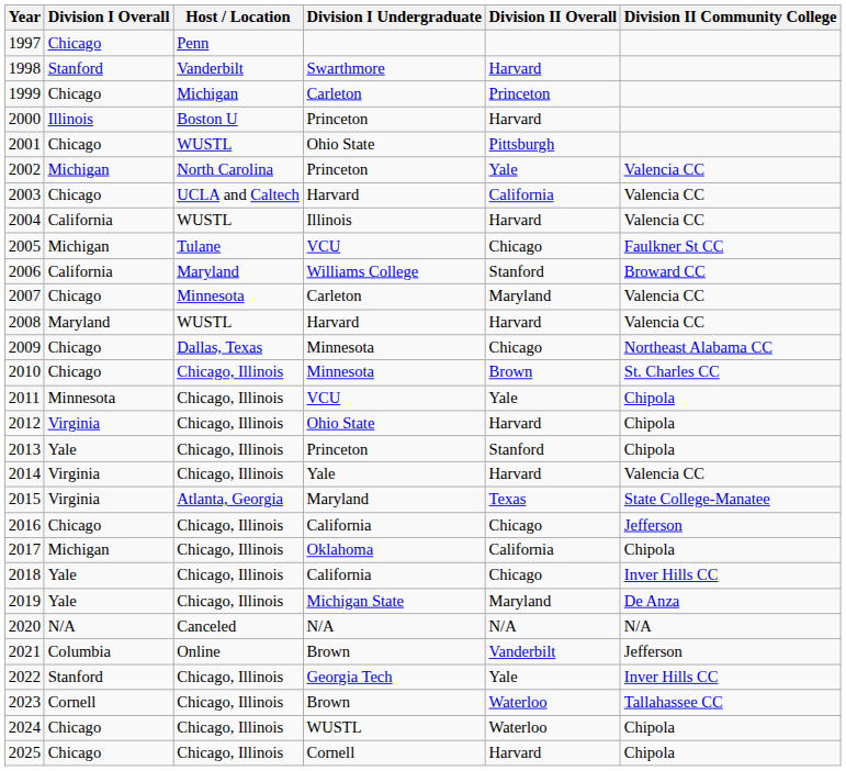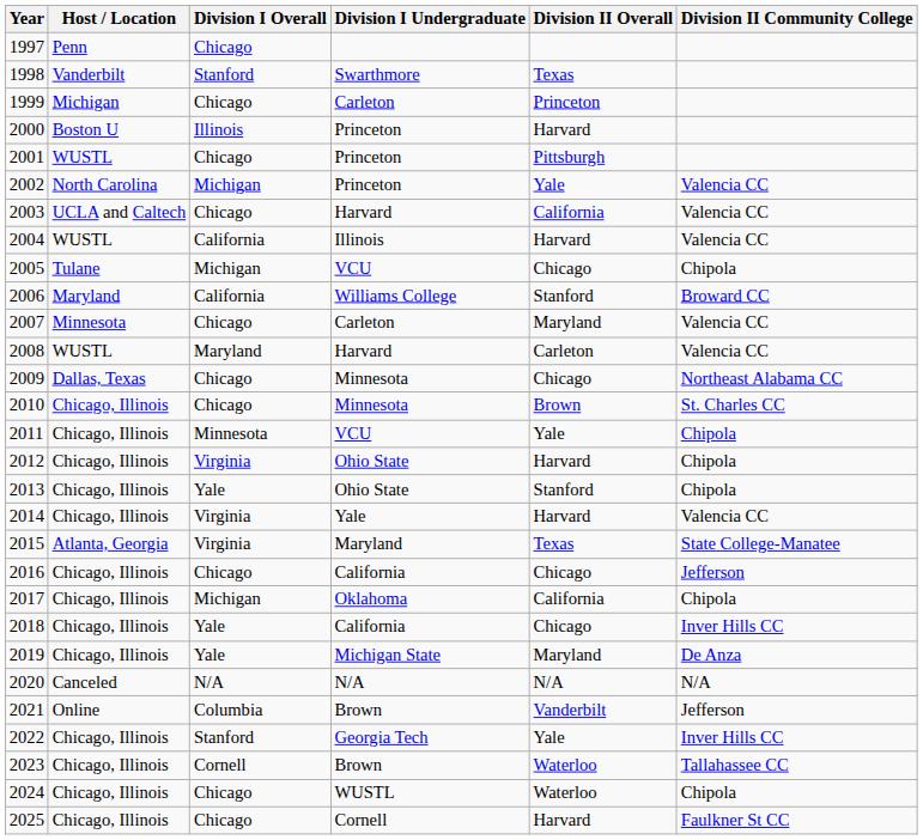 <table class="wikitable">
 <tr>
 <th>Year</th>
+<th>Host / Location</th>
 <th>Division I Overall</th>
-<th>Host / Location</th>
 <th>Division I Undergraduate</th>
 <th>Division II Overall</th>
 <th>Division II Community College</th>
 </tr>
 <tr>
 <td>1997</td>
+<td><a href='#'>Penn</a></td>
 <td><a href='#'>Chicago</a></td>
-<td><a href='#'>Penn</a></td>
 <td></td>
 <td></td>
 <td></td>
 </tr>
 <tr>
 <td>1998</td>
+<td><a href='#'>Vanderbilt</a></td>
 <td><a href='#'>Stanford</a></td>
-<td><a href='#'>Vanderbilt</a></td>
 <td><a href='#'>Swarthmore</a></td>
-<td><a href='#'>Harvard</a></td>
+<td><a href='#'>Texas</a></td>
 <td></td>
 </tr>
 <tr>
 <td>1999</td>
+<td><a href='#'>Michigan</a></td>
 <td>Chicago</td>
-<td><a href='#'>Michigan</a></td>
 <td><a href='#'>Carleton</a></td>
 <td><a href='#'>Princeton</a></td>
 <td></td>
 </tr>
 <tr>
 <td>2000</td>
+<td><a href='#'>Boston U</a></td>
 <td><a href='#'>Illinois</a></td>
-<td><a href='#'>Boston U</a></td>
 <td>Princeton</td>
 <td>Harvard</td>
 <td></td>
 </tr>
 <tr>
 <td>2001</td>
+<td><a href='#'>WUSTL</a></td>
 <td>Chicago</td>
-<td><a href='#'>WUSTL</a></td>
-<td>Ohio State</td>
+<td>Princeton</td>
 <td><a href='#'>Pittsburgh</a></td>
 <td></td>
 </tr>
 <tr>
 <td>2002</td>
+<td><a href='#'>North Carolina</a></td>
 <td><a href='#'>Michigan</a></td>
-<td><a href='#'>North Carolina</a></td>
 <td>Princeton</td>
 <td><a href='#'>Yale</a></td>
 <td><a href='#'>Valencia CC</a></td>
 </tr>
 <tr>
 <td>2003</td>
+<td><a href='#'>UCLA</a> and <a href='#'>Caltech</a></td>
 <td>Chicago</td>
-<td><a href='#'>UCLA</a> and <a href='#'>Caltech</a></td>
 <td>Harvard</td>
 <td><a href='#'>California</a></td>
 <td>Valencia CC</td>
 </tr>
 <tr>
 <td>2004</td>
+<td>WUSTL</td>
 <td>California</td>
-<td>WUSTL</td>
 <td>Illinois</td>
 <td>Harvard</td>
 <td>Valencia CC</td>
 </tr>
 <tr>
 <td>2005</td>
+<td><a href='#'>Tulane</a></td>
 <td>Michigan</td>
-<td><a href='#'>Tulane</a></td>
 <td><a href='#'>VCU</a></td>
 <td>Chicago</td>
-<td><a href='#'>Faulkner St CC</a></td>
+<td>Chipola</td>
 </tr>
 <tr>
 <td>2006</td>
+<td><a href='#'>Maryland</a></td>
 <td>California</td>
-<td><a href='#'>Maryland</a></td>
 <td><a href='#'>Williams College</a></td>
 <td>Stanford</td>
 <td><a href='#'>Broward CC</a></td>
 </tr>
 <tr>
 <td>2007</td>
+<td><a href='#'>Minnesota</a></td>
 <td>Chicago</td>
-<td><a href='#'>Minnesota</a></td>
 <td>Carleton</td>
 <td>Maryland</td>
 <td>Valencia CC</td>
 </tr>
 <tr>
 <td>2008</td>
+<td>WUSTL</td>
 <td>Maryland</td>
-<td>WUSTL</td>
 <td>Harvard</td>
-<td>Harvard</td>
+<td>Carleton</td>
 <td>Valencia CC</td>
 </tr>
 <tr>
 <td>2009</td>
+<td><a href='#'>Dallas, Texas</a></td>
 <td>Chicago</td>
-<td><a href='#'>Dallas, Texas</a></td>
 <td>Minnesota</td>
 <td>Chicago</td>
 <td><a href='#'>Northeast Alabama CC</a></td>
 </tr>
 <tr>
 <td>2010</td>
+<td><a href='#'>Chicago, Illinois</a></td>
 <td>Chicago</td>
-<td><a href='#'>Chicago, Illinois</a></td>
 <td><a href='#'>Minnesota</a></td>
 <td><a href='#'>Brown</a></td>
 <td><a href='#'>St. Charles CC</a></td>
 </tr>
 <tr>
 <td>2011</td>
+<td>Chicago, Illinois</td>
 <td>Minnesota</td>
-<td>Chicago, Illinois</td>
 <td><a href='#'>VCU</a></td>
 <td>Yale</td>
 <td><a href='#'>Chipola</a></td>
 </tr>
 <tr>
 <td>2012 </td>
+<td>Chicago, Illinois</td>
 <td><a href='#'>Virginia</a></td>
-<td>Chicago, Illinois</td>
 <td><a href='#'>Ohio State</a></td>
 <td>Harvard</td>
 <td>Chipola</td>
 </tr>
 <tr>
 <td>2013</td>
+<td>Chicago, Illinois</td>
 <td>Yale</td>
-<td>Chicago, Illinois</td>
-<td>Princeton</td>
+<td>Ohio State</td>
 <td>Stanford</td>
 <td>Chipola</td>
 </tr>
 <tr>
 <td>2014</td>
+<td>Chicago, Illinois</td>
 <td>Virginia</td>
-<td>Chicago, Illinois</td>
 <td>Yale</td>
 <td>Harvard</td>
 <td>Valencia CC</td>
 </tr>
 <tr>
 <td>2015</td>
+<td><a href='#'>Atlanta, Georgia</a></td>
 <td>Virginia</td>
-<td><a href='#'>Atlanta, Georgia</a></td>
 <td>Maryland</td>
 <td><a href='#'>Texas</a></td>
 <td><a href='#'>State College-Manatee</a></td>
 </tr>
 <tr>
 <td>2016</td>
+<td>Chicago, Illinois</td>
 <td>Chicago</td>
-<td>Chicago, Illinois</td>
 <td>California</td>
 <td>Chicago</td>
 <td><a href='#'>Jefferson</a></td>
 </tr>
 <tr>
 <td>2017</td>
+<td>Chicago, Illinois</td>
 <td>Michigan</td>
-<td>Chicago, Illinois</td>
 <td><a href='#'>Oklahoma</a></td>
 <td>California</td>
 <td>Chipola</td>
 </tr>
 <tr>
 <td>2018</td>
+<td>Chicago, Illinois</td>
 <td>Yale</td>
-<td>Chicago, Illinois</td>
 <td>California</td>
 <td>Chicago</td>
 <td><a href='#'>Inver Hills CC</a></td>
 </tr>
 <tr>
 <td>2019</td>
+<td>Chicago, Illinois</td>
 <td>Yale</td>
-<td>Chicago, Illinois</td>
 <td><a href='#'>Michigan State</a></td>
 <td>Maryland</td>
 <td><a href='#'>De Anza</a></td>
 </tr>
 <tr>
 <td>2020</td>
+<td>Canceled</td>
 <td>N/A</td>
-<td>Canceled</td>
 <td>N/A</td>
 <td>N/A</td>
 <td>N/A</td>
 </tr>
 <tr>
 <td>2021</td>
+<td>Online</td>
 <td>Columbia</td>
-<td>Online</td>
 <td>Brown</td>
 <td><a href='#'>Vanderbilt</a></td>
 <td>Jefferson</td>
 </tr>
 <tr>
 <td>2022</td>
+<td>Chicago, Illinois</td>
 <td>Stanford</td>
-<td>Chicago, Illinois</td>
 <td><a href='#'>Georgia Tech</a></td>
 <td>Yale</td>
 <td><a href='#'>Inver Hills CC</a></td>
 </tr>
 <tr>
 <td>2023</td>
+<td>Chicago, Illinois</td>
 <td>Cornell</td>
-<td>Chicago, Illinois</td>
 <td>Brown</td>
 <td><a href='#'>Waterloo</a></td>
 <td><a href='#'>Tallahassee CC</a></td>
 </tr>
 <tr>
 <td>2024</td>
+<td>Chicago, Illinois</td>
 <td>Chicago</td>
-<td>Chicago, Illinois</td>
 <td>WUSTL</td>
 <td>Waterloo</td>
 <td>Chipola</td>
 </tr>
 <tr>
 <td>2025</td>
+<td>Chicago, Illinois</td>
 <td>Chicago</td>
-<td>Chicago, Illinois</td>
 <td>Cornell</td>
 <td>Harvard</td>
-<td>Chipola</td>
+<td><a href='#'>Faulkner St CC</a></td>
 </tr>
 </table>
